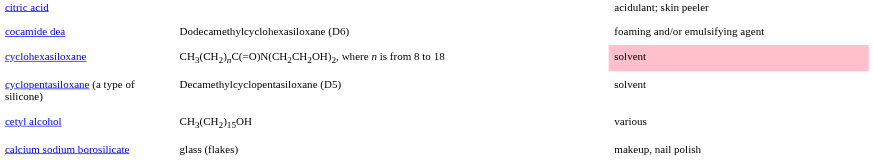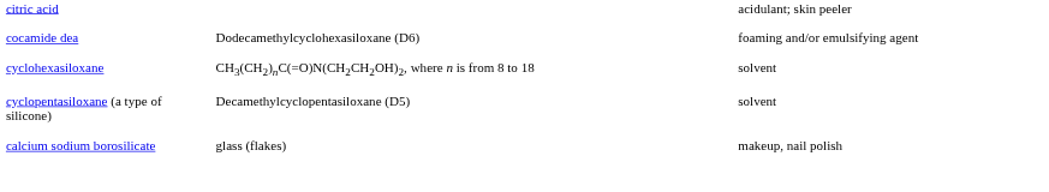 <table cellpadding="8">
 <tr valign="top">
 <td width="20%"><a href='#'>citric acid</a></td>
 <td width="50%"></td>
 <td width="30%">acidulant; skin peeler</td>
 </tr>
 <tr valign="top">
 <td width="20%"><a href='#'>cocamide dea</a></td>
 <td width="50%">Dodecamethylcyclohexasiloxane (D6)</td>
 <td width="30%">foaming and/or emulsifying agent</td>
 </tr>
 <tr valign="top">
 <td width="20%"><a href='#'>cyclohexasiloxane</a></td>
 <td width="50%">CH<sub>3</sub>(CH<sub>2</sub>)<sub><em>n</em></sub>C(=O)N(CH<sub>2</sub>CH<sub>2</sub>OH)<sub>2</sub>, where <em>n</em> is from 8 to 18</td>
-<td width="30%" style="background: pink;">solvent</td>
+<td width="30%">solvent</td>
 </tr>
 <tr valign="top">
 <td width="20%"><a href='#'>cyclopentasiloxane</a> (a type of silicone)</td>
 <td width="50%">Decamethylcyclopentasiloxane (D5)</td>
 <td width="30%">solvent</td>
 </tr>
 <tr valign="top">
-<td width="20%"><a href='#'>cetyl alcohol</a></td>
-<td width="50%">CH<sub>3</sub>(CH<sub>2</sub>)<sub>15</sub>OH</td>
-<td width="30%">various</td>
-</tr>
-<tr valign="top">
 <td width="20%"><a href='#'>calcium sodium borosilicate</a></td>
 <td width="50%">glass (flakes)</td>
 <td width="30%">makeup, nail polish</td>
 </tr>
 </table>
